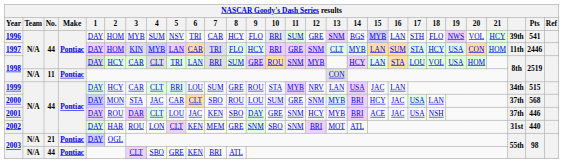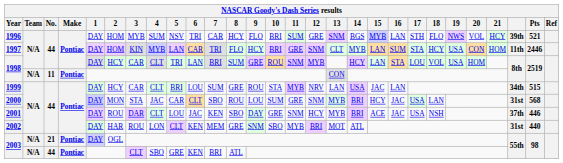 <table class="wikitable" style="text-align:center; font-size:75%">
 <tr>
 <th colspan=32><a href='#'>NASCAR Goody's Dash Series</a> results</th>
 </tr>
 <tr>
 <th>Year</th>
 <th>Team</th>
 <th>No.</th>
 <th>Make</th>
 <th>1</th>
 <th>2</th>
 <th>3</th>
 <th>4</th>
 <th>5</th>
 <th>6</th>
 <th>7</th>
 <th>8</th>
 <th>9</th>
 <th>10</th>
 <th>11</th>
 <th>12</th>
 <th>13</th>
 <th>14</th>
 <th>15</th>
 <th>16</th>
 <th>17</th>
 <th>18</th>
 <th>19</th>
 <th>20</th>
 <th>21</th>
 <th></th>
 <th>Pts</th>
 <th>Ref</th>
 </tr>
 <tr>
 <th><a href='#'>1996</a></th>
 <th rowspan=3>N/A</th>
 <th rowspan=3>44</th>
 <th rowspan=3><a href='#'>Pontiac</a></th>
 <td><a href='#'>DAY</a></td>
 <td><a href='#'>HOM</a></td>
 <td><a href='#'>MYB</a></td>
 <td><a href='#'>SUM</a></td>
 <td><a href='#'>NSV</a></td>
 <td><a href='#'>TRI</a></td>
 <td><a href='#'>CAR</a></td>
 <td><a href='#'>HCY</a></td>
 <td><a href='#'>FLO</a></td>
-<td style="background: lavender;"><a href='#'>BRI</a></td>
+<td><a href='#'>BRI</a></td>
 <td style="background:#DFFFDF;"><a href='#'>SUM</a><br></td>
 <td><a href='#'>GRE</a></td>
 <td style="background:#EFCFFF;"><a href='#'>SNM</a><br></td>
 <td><a href='#'>BGS</a></td>
 <td style="background:#CFCFFF;"><a href='#'>MYB</a><br></td>
 <td><a href='#'>LAN</a></td>
 <td><a href='#'>STH</a></td>
 <td><a href='#'>FLO</a></td>
 <td style="background:#EFCFFF;"><a href='#'>NWS</a><br></td>
 <td><a href='#'>VOL</a></td>
 <td style="background:#DFFFDF;"><a href='#'>HCY</a><br></td>
 <th>39th</th>
-<th>541</th>
+<th>521</th>
 <th></th>
 </tr>
 <tr>
 <th><a href='#'>1997</a></th>
 <td style="background:#EFCFFF;"><a href='#'>DAY</a><br></td>
 <td style="background:#EFCFFF;"><a href='#'>HOM</a><br></td>
 <td style="background:#DFDFDF;"><a href='#'>KIN</a><br></td>
 <td style="background:#CFCFFF;"><a href='#'>MYB</a><br></td>
 <td style="background:#EFCFFF;"><a href='#'>LAN</a><br></td>
 <td style="background:#FFDF9F;"><a href='#'>CAR</a><br></td>
 <td style="background:#DFDFDF;"><a href='#'>TRI</a><br></td>
 <td style="background:#DFFFDF;"><a href='#'>FLO</a><br></td>
 <td style="background:#DFFFDF;"><a href='#'>HCY</a><br></td>
 <td style="background:#EFCFFF;"><a href='#'>BRI</a><br></td>
 <td style="background:#EFCFFF;"><a href='#'>GRE</a><br></td>
 <td style="background:#EFCFFF;"><a href='#'>SNM</a><br></td>
 <td style="background:#DFFFDF;"><a href='#'>CLT</a><br></td>
 <td style="background:#DFFFDF;"><a href='#'>MYB</a><br></td>
 <td style="background:#FFDF9F;"><a href='#'>LAN</a><br></td>
 <td style="background:#FFDF9F;"><a href='#'>SUM</a><br></td>
 <td style="background:#DFFFDF;"><a href='#'>STA</a><br></td>
 <td style="background:#DFFFDF;"><a href='#'>HCY</a><br></td>
 <td style="background:#DFFFDF;"><a href='#'>USA</a><br></td>
 <td style="background:#FFDF9F;"><a href='#'>CON</a><br></td>
 <td style="background:#DFFFDF;"><a href='#'>HOM</a><br></td>
 <th>11th</th>
 <th>2446</th>
 <th></th>
 </tr>
 <tr>
 <th rowspan=2><a href='#'>1998</a></th>
 <td style="background:#DFDFDF;"><a href='#'>DAY</a><br></td>
 <td style="background:#DFFFDF;"><a href='#'>HCY</a><br></td>
 <td style="background:#DFFFDF;"><a href='#'>CAR</a><br></td>
 <td style="background:#DFDFDF;"><a href='#'>CLT</a><br></td>
 <td style="background:#DFFFDF;"><a href='#'>TRI</a><br></td>
 <td style="background:#DFFFDF;"><a href='#'>LAN</a><br></td>
 <td style="background:#DFDFDF;"><a href='#'>BRI</a><br></td>
 <td style="background:#DFFFDF;"><a href='#'>SUM</a><br></td>
 <td style="background:#EFCFFF;"><a href='#'>GRE</a><br></td>
 <td style="background:#FFDF9F;"><a href='#'>ROU</a><br></td>
 <td style="background:#EFCFFF;"><a href='#'>SNM</a><br></td>
 <td style="background:#EFCFFF;"><a href='#'>MYB</a><br></td>
 <td></td>
 <td style="background:#EFCFFF;"><a href='#'>HCY</a><br></td>
 <td style="background:#DFFFDF;"><a href='#'>LAN</a><br></td>
 <td style="background:#FFDF9F;"><a href='#'>STA</a><br></td>
 <td style="background:#DFFFDF;"><a href='#'>LOU</a><br></td>
 <td style="background:#DFFFDF;"><a href='#'>VOL</a><br></td>
 <td style="background:#DFFFDF;"><a href='#'>USA</a><br></td>
 <td style="background:#DFFFDF;"><a href='#'>HOM</a><br></td>
 <td></td>
 <th rowspan=2>8th</th>
 <th rowspan=2>2519</th>
 <th rowspan=2></th>
 </tr>
 <tr>
 <th>N/A</th>
 <th>11</th>
 <th><a href='#'>Pontiac</a></th>
 <td colspan=12></td>
 <td style="background:#DFDFDF;"><a href='#'>CON</a><br></td>
 <td colspan=8></td>
 </tr>
 <tr>
 <th><a href='#'>1999</a></th>
 <th rowspan=4>N/A</th>
 <th rowspan=4>44</th>
 <th rowspan=4><a href='#'>Pontiac</a></th>
 <td style="background:#DFFFDF;"><a href='#'>DAY</a><br></td>
 <td><a href='#'>HCY</a></td>
 <td><a href='#'>CAR</a></td>
 <td style="background:#DFFFDF;"><a href='#'>CLT</a><br></td>
 <td style="background:#DFFFDF;"><a href='#'>BRI</a><br></td>
 <td><a href='#'>LOU</a></td>
 <td><a href='#'>SUM</a></td>
 <td><a href='#'>GRE</a></td>
 <td><a href='#'>ROU</a></td>
 <td><a href='#'>STA</a></td>
 <td style="background:#EFCFFF;"><a href='#'>MYB</a><br></td>
 <td><a href='#'>NRV</a></td>
 <td><a href='#'>LAN</a></td>
 <td style="background:#EFCFFF;"><a href='#'>USA</a><br></td>
 <td><a href='#'>JAC</a></td>
 <td><a href='#'>LAN</a></td>
 <td colspan=5></td>
 <th>34th</th>
 <th>515</th>
 <th></th>
 </tr>
 <tr>
 <th><a href='#'>2000</a></th>
 <td style="background:#CFCFFF;"><a href='#'>DAY</a><br></td>
 <td><a href='#'>MON</a></td>
 <td><a href='#'>STA</a></td>
 <td><a href='#'>JAC</a></td>
 <td><a href='#'>CAR</a></td>
 <td style="background:#FFDF9F;"><a href='#'>CLT</a><br></td>
 <td><a href='#'>SBO</a></td>
 <td><a href='#'>ROU</a></td>
 <td><a href='#'>LOU</a></td>
 <td><a href='#'>SUM</a></td>
 <td><a href='#'>GRE</a></td>
 <td><a href='#'>SNM</a></td>
 <td style="background:#DFFFDF;"><a href='#'>MYB</a><br></td>
 <td style="background:#EFCFFF;"><a href='#'>BRI</a><br></td>
 <td><a href='#'>HCY</a></td>
 <td><a href='#'>JAC</a></td>
 <td style="background:#DFFFDF;"><a href='#'>USA</a><br></td>
 <td><a href='#'>LAN</a></td>
 <td colspan=3></td>
-<th>37th</th>
+<th>31st</th>
 <th>568</th>
 <th></th>
 </tr>
 <tr>
 <th><a href='#'>2001</a></th>
 <td style="background:#EFCFFF;"><a href='#'>DAY</a><br></td>
 <td><a href='#'>ROU</a></td>
 <td style="background:#EFCFFF;"><a href='#'>DAR</a><br></td>
 <td style="background:#DFFFDF;"><a href='#'>CLT</a><br></td>
 <td><a href='#'>LOU</a></td>
 <td><a href='#'>JAC</a></td>
 <td><a href='#'>KEN</a></td>
 <td><a href='#'>SBO</a></td>
 <td style="background:#DFFFDF;"><a href='#'>DAY</a><br></td>
 <td><a href='#'>GRE</a></td>
 <td><a href='#'>SNM</a></td>
 <td><a href='#'>HCY</a></td>
 <td><a href='#'>MYB</a></td>
 <td style="background:#EFCFFF;"><a href='#'>BRI</a><br></td>
 <td><a href='#'>ACE</a></td>
 <td><a href='#'>JAC</a></td>
 <td><a href='#'>USA</a></td>
 <td><a href='#'>NSH</a></td>
 <td colspan=3></td>
 <th>37th</th>
 <th>446</th>
 <th></th>
 </tr>
 <tr>
 <th><a href='#'>2002</a></th>
 <td style="background:#DFFFDF;"><a href='#'>DAY</a><br></td>
 <td><a href='#'>HAR</a></td>
 <td><a href='#'>ROU</a></td>
 <td><a href='#'>LON</a></td>
 <td style="background:#EFCFFF;"><a href='#'>CLT</a><br></td>
 <td><a href='#'>KEN</a></td>
 <td><a href='#'>MEM</a></td>
 <td><a href='#'>GRE</a></td>
 <td style="background:#DFFFDF;"><a href='#'>SNM</a><br></td>
 <td><a href='#'>SBO</a></td>
-<td><a href='#'>SNM</a></td>
+<td><a href='#'>MYB</a></td>
 <td style="background:#EFCFFF;"><a href='#'>BRI</a><br></td>
 <td><a href='#'>MOT</a></td>
 <td><a href='#'>ATL</a></td>
 <td colspan=7></td>
 <th>31st</th>
 <th>440</th>
 <th></th>
 </tr>
 <tr>
 <th rowspan=2><a href='#'>2003</a></th>
 <th>N/A</th>
 <th>21</th>
 <th><a href='#'>Pontiac</a></th>
 <td style="background:#CFCFFF;"><a href='#'>DAY</a><br></td>
 <td><a href='#'>OGL</a></td>
 <td colspan=19></td>
 <th rowspan=2>55th</th>
 <th rowspan=2>98</th>
 <th rowspan=2></th>
 </tr>
 <tr>
 <th>N/A</th>
 <th>44</th>
 <th><a href='#'>Pontiac</a></th>
 <td colspan=2></td>
 <td style="background:#EFCFFF;"><a href='#'>CLT</a><br></td>
 <td><a href='#'>SBO</a></td>
 <td><a href='#'>GRE</a></td>
 <td><a href='#'>KEN</a></td>
 <td><a href='#'>BRI</a></td>
 <td><a href='#'>ATL</a></td>
 <td colspan=13></td>
 </tr>
 </table>
